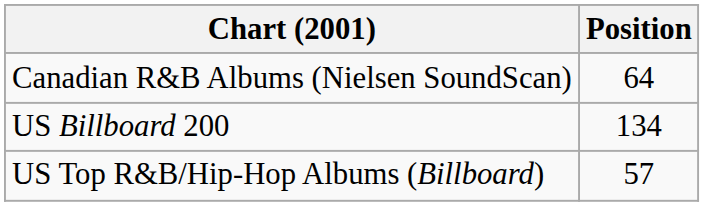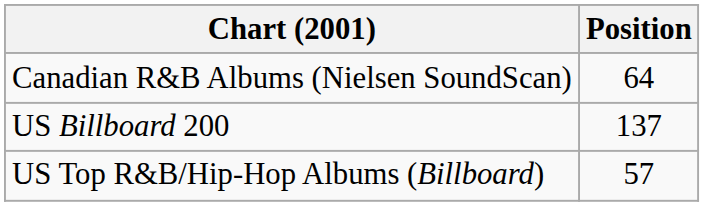 <table class="wikitable sortable">
 <tr>
 <th>Chart (2001)</th>
 <th>Position</th>
 </tr>
 <tr>
 <td>Canadian R&B Albums (Nielsen SoundScan)</td>
 <td align="center">64</td>
 </tr>
 <tr>
 <td>US <em>Billboard</em> 200</td>
-<td align="center">134</td>
+<td align="center">137</td>
 </tr>
 <tr>
 <td>US Top R&B/Hip-Hop Albums (<em>Billboard</em>)</td>
 <td align="center">57</td>
 </tr>
 </table>
